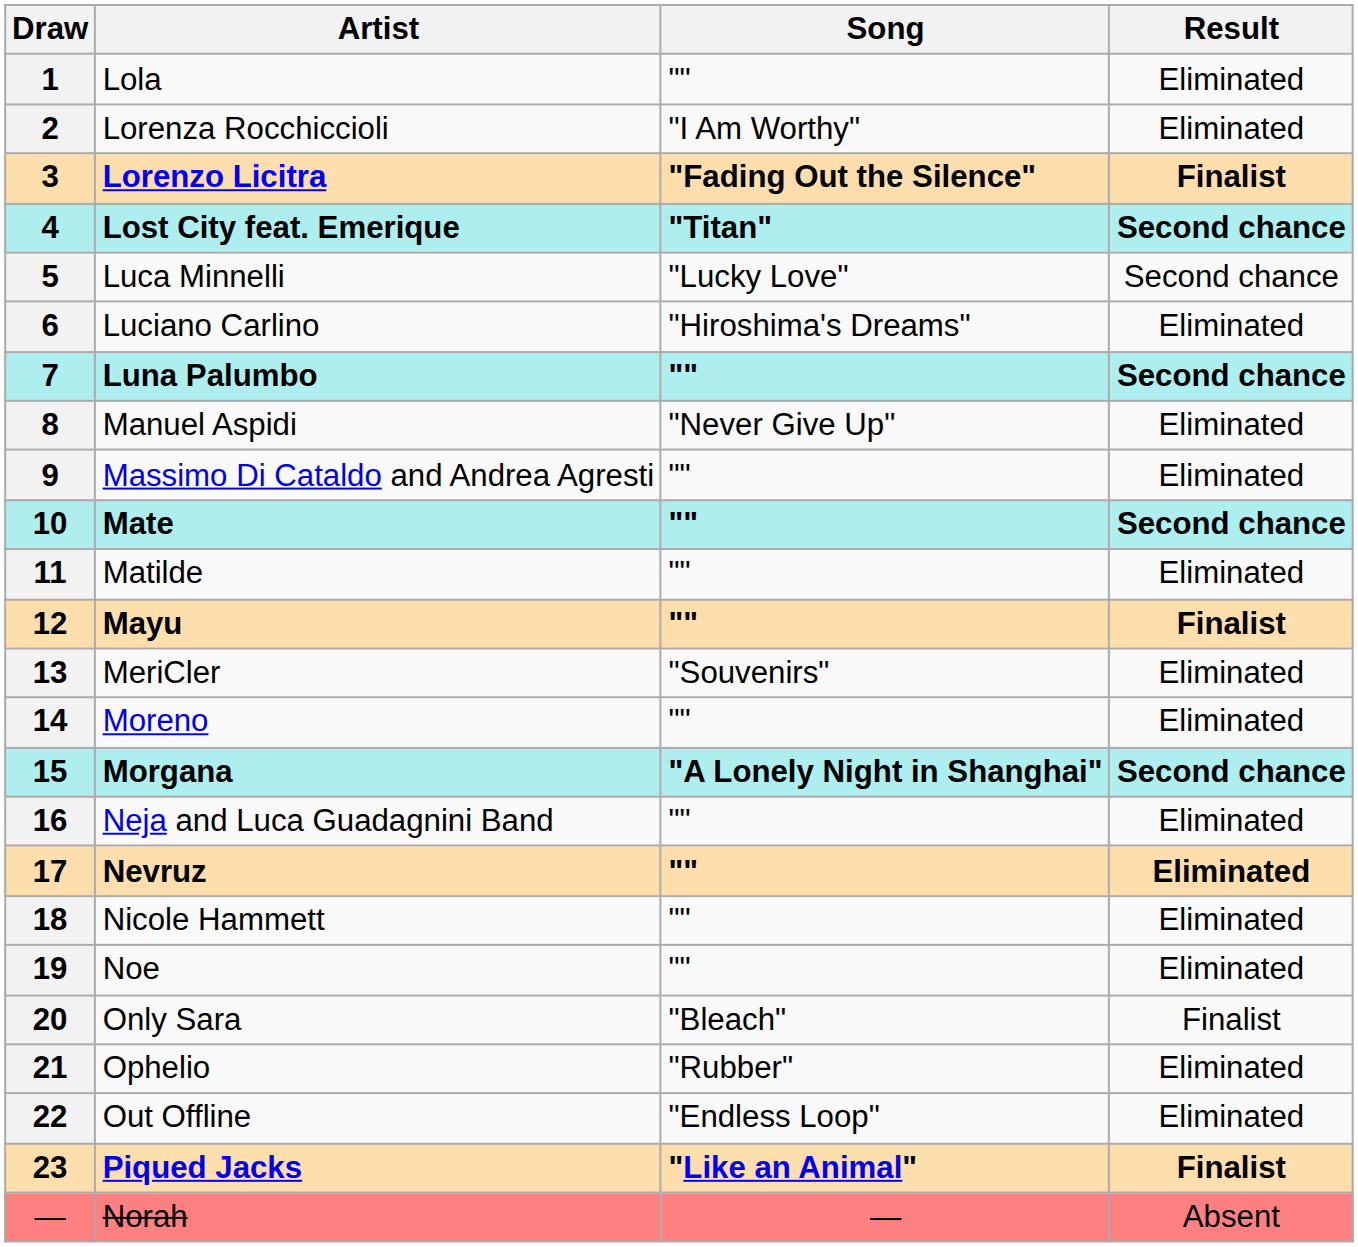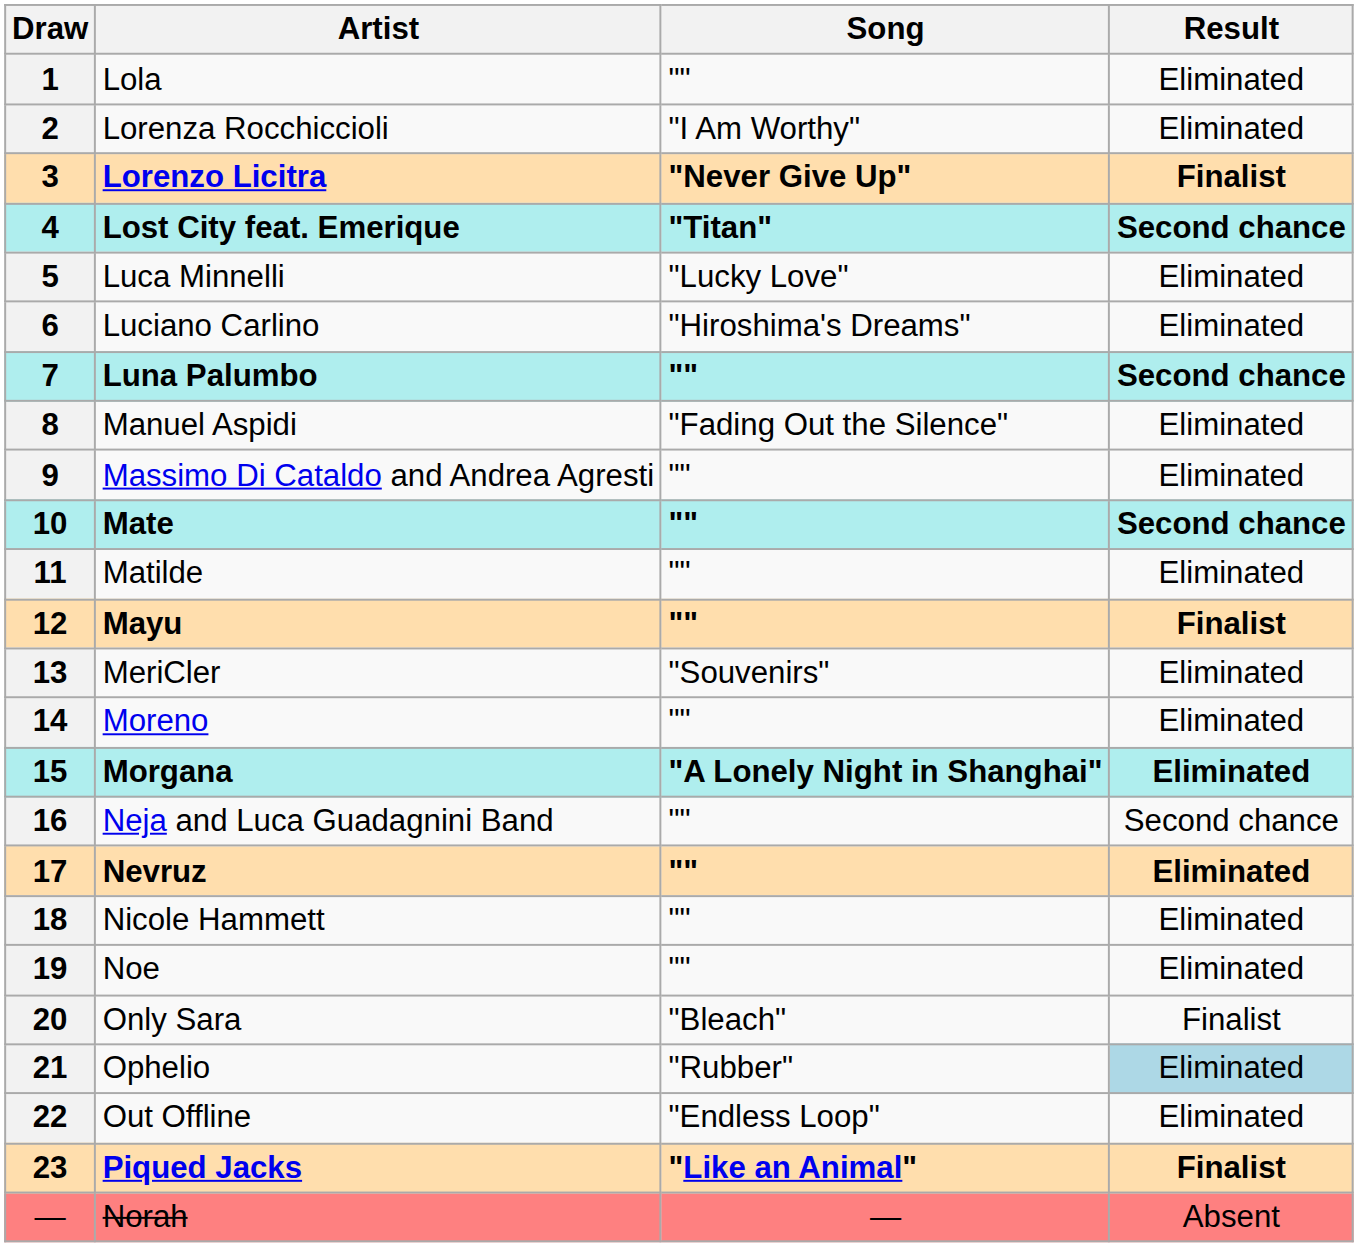 <table class="sortable wikitable plainrowheaders" style="margin: 1em auto 1em auto; text-align:center;">
 <tr>
 <th scope="col">Draw</th>
 <th scope="col">Artist</th>
 <th scope="col">Song</th>
 <th scope="col">Result</th>
 </tr>
 <tr>
 <th scope="row" style="text-align:center;">1</th>
 <td align="left">Lola</td>
 <td align="left">""</td>
 <td data-sort-value="3">Eliminated</td>
 </tr>
 <tr>
 <th scope="row" style="text-align:center;">2</th>
 <td align="left">Lorenza Rocchiccioli</td>
 <td align="left">"I Am Worthy"</td>
 <td data-sort-value="3">Eliminated</td>
 </tr>
 <tr style="font-weight:bold; background:navajowhite">
 <th scope="row" style="text-align:center; font-weight:bold; background:navajowhite">3</th>
 <td align="left"><a href='#'>Lorenzo Licitra</a></td>
-<td align="left">"Fading Out the Silence"</td>
+<td align="left">"Never Give Up"</td>
 <td data-sort-value="1">Finalist</td>
 </tr>
 <tr style="font-weight:bold; background:paleturquoise">
 <th scope="row" style="text-align:center; font-weight:bold; background:paleturquoise">4</th>
 <td align="left">Lost City feat. Emerique</td>
 <td align="left">"Titan"</td>
 <td data-sort-value="2">Second chance</td>
 </tr>
 <tr>
 <th scope="row" style="text-align:center;">5</th>
 <td align="left">Luca Minnelli</td>
 <td align="left">"Lucky Love"</td>
-<td data-sort-value="2">Second chance</td>
+<td data-sort-value="3">Eliminated</td>
 </tr>
 <tr>
 <th scope="row" style="text-align:center;">6</th>
 <td align="left">Luciano Carlino</td>
 <td align="left">"Hiroshima's Dreams"</td>
 <td data-sort-value="3">Eliminated</td>
 </tr>
 <tr style="font-weight:bold; background:paleturquoise">
 <th scope="row" style="text-align:center; font-weight:bold; background:paleturquoise">7</th>
 <td align="left">Luna Palumbo</td>
 <td align="left">""</td>
 <td data-sort-value="2">Second chance</td>
 </tr>
 <tr>
 <th scope="row" style="text-align:center;">8</th>
 <td align="left">Manuel Aspidi</td>
-<td align="left">"Never Give Up"</td>
+<td align="left">"Fading Out the Silence"</td>
 <td data-sort-value="3">Eliminated</td>
 </tr>
 <tr>
 <th scope="row" style="text-align:center;">9</th>
 <td align="left"><a href='#'>Massimo Di Cataldo</a> and Andrea Agresti</td>
 <td align="left">""</td>
 <td data-sort-value="3">Eliminated</td>
 </tr>
 <tr style="font-weight:bold; background:paleturquoise">
 <th scope="row" style="text-align:center; font-weight:bold; background:paleturquoise">10</th>
 <td align="left">Mate</td>
 <td align="left">""</td>
 <td data-sort-value="2">Second chance</td>
 </tr>
 <tr>
 <th scope="row" style="text-align:center;">11</th>
 <td align="left">Matilde</td>
 <td align="left">""</td>
 <td data-sort-value="3">Eliminated</td>
 </tr>
 <tr style="font-weight:bold; background:navajowhite">
 <th scope="row" style="text-align:center; font-weight:bold; background:navajowhite">12</th>
 <td align="left">Mayu</td>
 <td align="left">""</td>
 <td data-sort-value="1">Finalist</td>
 </tr>
 <tr>
 <th scope="row" style="text-align:center;">13</th>
 <td align="left">MeriCler</td>
 <td align="left">"Souvenirs"</td>
 <td data-sort-value="3">Eliminated</td>
 </tr>
 <tr>
 <th scope="row" style="text-align:center;">14</th>
 <td align="left"><a href='#'>Moreno</a></td>
 <td align="left">""</td>
 <td data-sort-value="3">Eliminated</td>
 </tr>
 <tr style="font-weight:bold; background:paleturquoise">
 <th scope="row" style="text-align:center; font-weight:bold; background:paleturquoise">15</th>
 <td align="left">Morgana</td>
 <td align="left">"A Lonely Night in Shanghai"</td>
-<td data-sort-value="2">Second chance</td>
+<td data-sort-value="3">Eliminated</td>
 </tr>
 <tr>
 <th scope="row" style="text-align:center;">16</th>
 <td align="left"><a href='#'>Neja</a> and Luca Guadagnini Band</td>
 <td align="left">""</td>
-<td data-sort-value="3">Eliminated</td>
+<td data-sort-value="2">Second chance</td>
 </tr>
 <tr style="font-weight:bold; background:navajowhite">
 <th scope="row" style="text-align:center; font-weight:bold; background:navajowhite">17</th>
 <td align="left">Nevruz</td>
 <td align="left">""</td>
 <td data-sort-value="3">Eliminated</td>
 </tr>
 <tr>
 <th scope="row" style="text-align:center;">18</th>
 <td align="left">Nicole Hammett</td>
 <td align="left">""</td>
 <td data-sort-value="3">Eliminated</td>
 </tr>
 <tr>
 <th scope="row" style="text-align:center;">19</th>
 <td align="left">Noe</td>
 <td align="left">""</td>
 <td data-sort-value="3">Eliminated</td>
 </tr>
 <tr>
 <th scope="row" style="text-align:center;">20</th>
 <td align="left">Only Sara</td>
 <td align="left">"Bleach"</td>
 <td data-sort-value="1">Finalist</td>
 </tr>
 <tr>
 <th scope="row" style="text-align:center;">21</th>
 <td align="left">Ophelio</td>
 <td align="left">"Rubber"</td>
-<td data-sort-value="3">Eliminated</td>
+<td data-sort-value="3" style="background: lightblue;">Eliminated</td>
 </tr>
 <tr>
 <th scope="row" style="text-align:center;">22</th>
 <td align="left">Out Offline</td>
 <td align="left">"Endless Loop"</td>
 <td data-sort-value="3">Eliminated</td>
 </tr>
 <tr style="font-weight:bold; background:navajowhite">
 <th scope="row" style="text-align:center; font-weight:bold; background:navajowhite">23</th>
 <td align="left"><a href='#'>Piqued Jacks</a></td>
 <td align="left">"<a href='#'>Like an Animal</a>"</td>
 <td data-sort-value="1">Finalist</td>
 </tr>
 <tr style="background:#fe8080;">
 <td data-sort-value="24">—</td>
 <td align="left"><s>Norah</s></td>
 <td>—</td>
 <td data-sort-value="4">Absent</td>
 </tr>
 </table>
